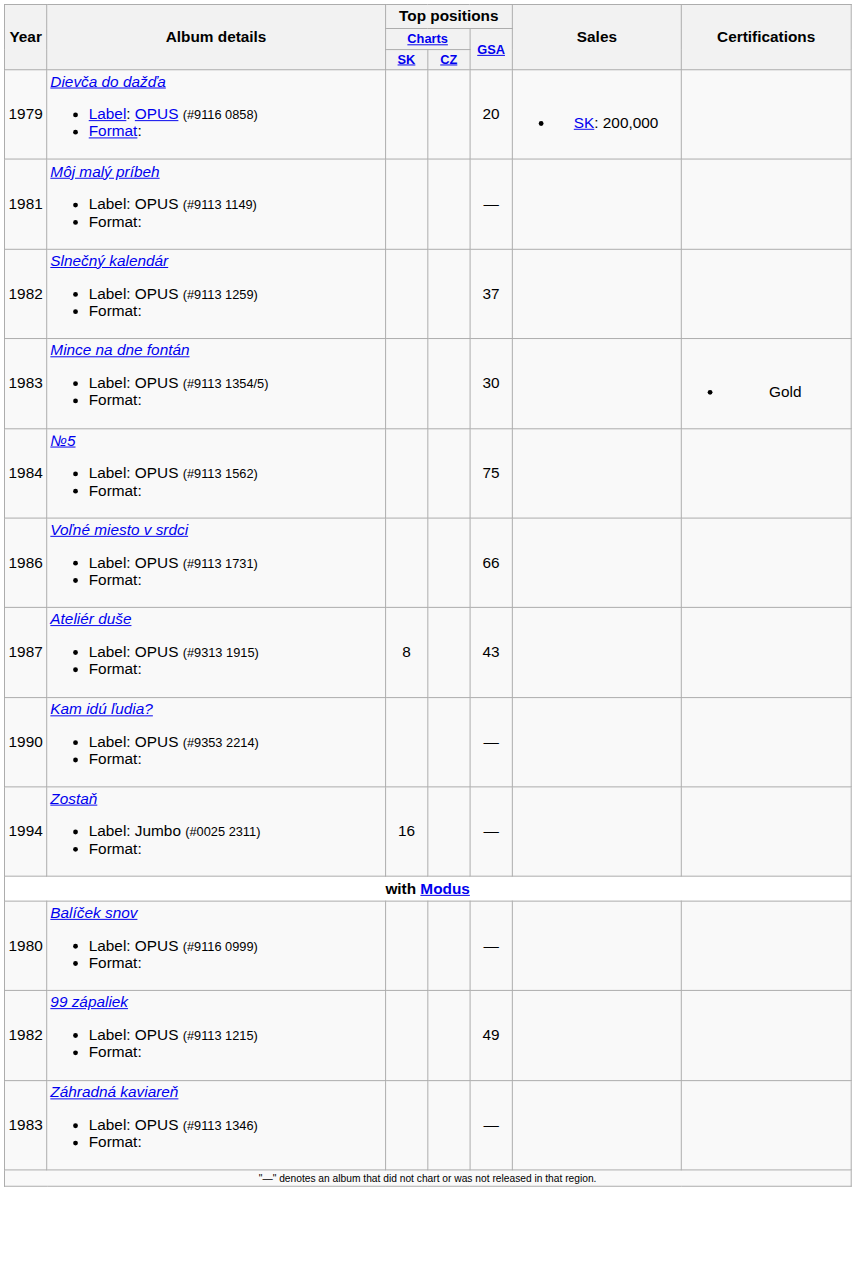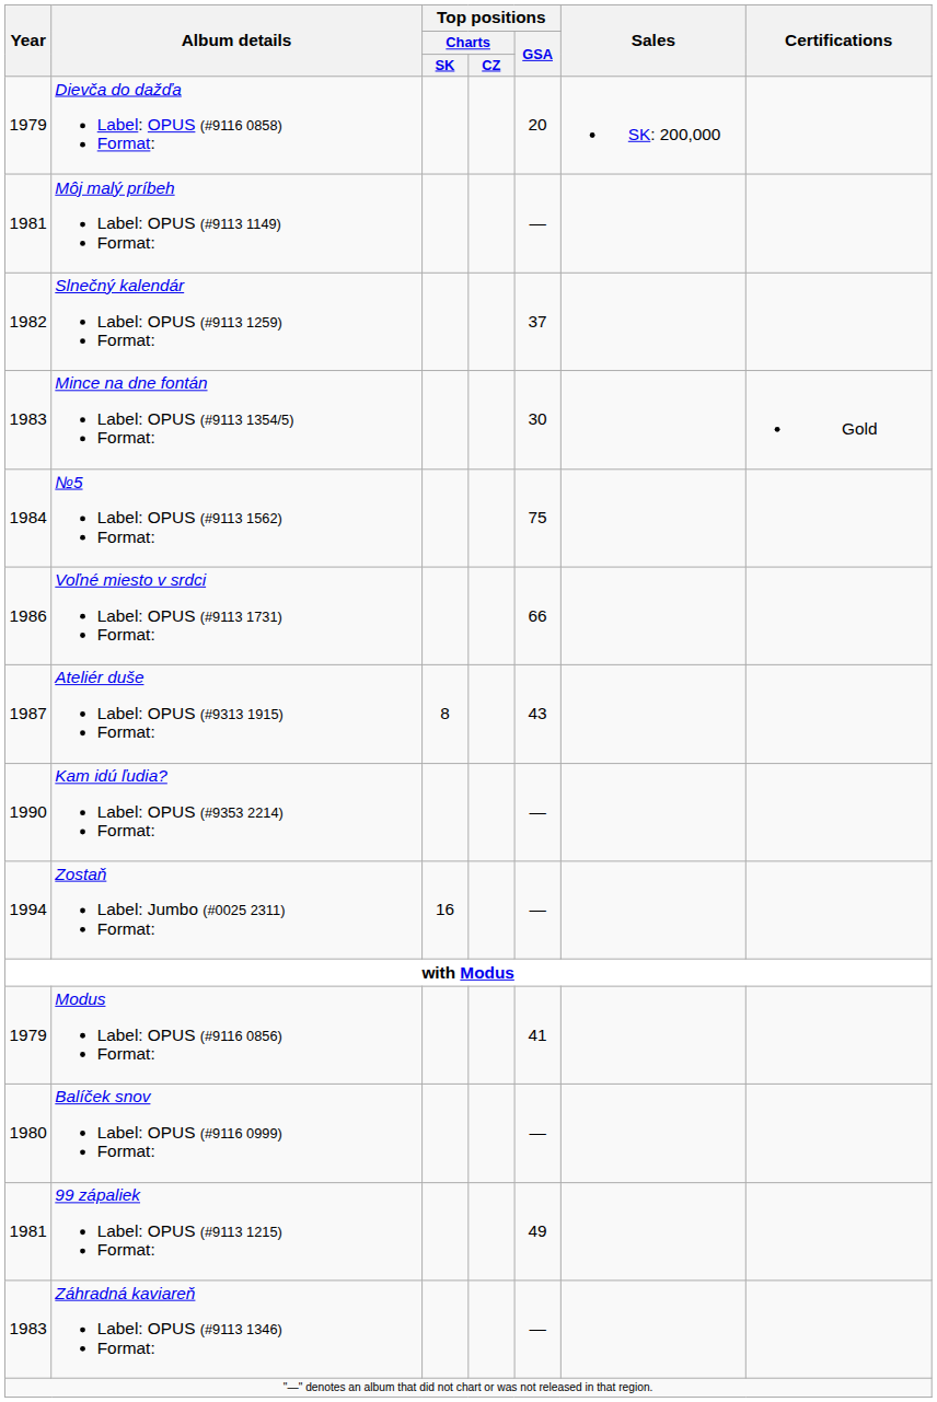 <table class=wikitable style=text-align:center>
 <tr>
 <th rowspan=3 width=5%>Year</th>
 <th rowspan=3 width=40%>Album details</th>
 <th colspan=3 width=15%>Top positions</th>
 <th rowspan=3 width=20%>Sales</th>
 <th rowspan=3 width=20%>Certifications</th>
 </tr>
 <tr style=font-size:smaller>
 <th colspan=2 width=10%><a href='#'>Charts</a></th>
 <th rowspan=2 width=5%><a href='#'>GSA</a><br></th>
 </tr>
 <tr style=font-size:smaller>
 <th width=5%><a href='#'>SK</a></th>
 <th width=5%><a href='#'>CZ</a></th>
 </tr>
 <tr>
 <td>1979</td>
 <td style=text-align:left><em><a href='#'>Dievča do dažďa</a></em><br><ul><li><a href='#'>Label</a>: <a href='#'>OPUS</a> <small>(#9116 0858)</small></li><li><a href='#'>Format</a>: </li></ul></td>
 <td></td>
 <td></td>
 <td>20</td>
 <td><br><ul><li><a href='#'>SK</a>: 200,000</li></ul></td>
 <td></td>
 </tr>
 <tr>
 <td>1981</td>
 <td style=text-align:left><em><a href='#'>Môj malý príbeh</a></em><br><ul><li>Label: OPUS <small>(#9113 1149)</small></li><li>Format: </li></ul></td>
 <td></td>
 <td></td>
 <td>—</td>
 <td></td>
 <td></td>
 </tr>
 <tr>
 <td>1982</td>
 <td style=text-align:left><em><a href='#'>Slnečný kalendár</a></em><br><ul><li>Label: OPUS <small>(#9113 1259)</small></li><li>Format: </li></ul></td>
 <td></td>
 <td></td>
 <td>37</td>
 <td></td>
 <td></td>
 </tr>
 <tr>
 <td>1983</td>
 <td style=text-align:left><em><a href='#'>Mince na dne fontán</a></em><br><ul><li>Label: OPUS <small>(#9113 1354/5)</small></li><li>Format: </li></ul></td>
 <td></td>
 <td></td>
 <td>30</td>
 <td></td>
 <td><br><ul><li>Gold</li></ul></td>
 </tr>
 <tr>
 <td>1984</td>
 <td style=text-align:left><em><a href='#'>№5</a></em><br><ul><li>Label: OPUS <small>(#9113 1562)</small></li><li>Format: </li></ul></td>
 <td></td>
 <td></td>
 <td>75</td>
 <td></td>
 <td></td>
 </tr>
 <tr>
 <td>1986</td>
 <td style=text-align:left><em><a href='#'>Voľné miesto v srdci</a></em><br><ul><li>Label: OPUS <small>(#9113 1731)</small></li><li>Format: </li></ul></td>
 <td></td>
 <td></td>
 <td>66</td>
 <td></td>
 <td></td>
 </tr>
 <tr>
 <td>1987</td>
 <td style=text-align:left><em><a href='#'>Ateliér duše</a></em><br><ul><li>Label: OPUS <small>(#9313 1915)</small></li><li>Format: </li></ul></td>
 <td>8</td>
 <td></td>
 <td>43</td>
 <td></td>
 <td></td>
 </tr>
 <tr>
 <td>1990</td>
 <td style=text-align:left><em><a href='#'>Kam idú ľudia?</a></em><br><ul><li>Label: OPUS <small>(#9353 2214)</small></li><li>Format: </li></ul></td>
 <td></td>
 <td></td>
 <td>—</td>
 <td></td>
 <td></td>
 </tr>
 <tr>
 <td>1994</td>
 <td style=text-align:left><em><a href='#'>Zostaň</a></em><br><ul><li>Label: Jumbo <small>(#0025 2311)</small></li><li>Format: </li></ul></td>
 <td>16</td>
 <td></td>
 <td>—</td>
 <td></td>
 <td></td>
 </tr>
 <tr>
 <th colspan=7 style=background:white width=100%>with <a href='#'>Modus</a></th>
 </tr>
 <tr>
+<td>1979</td>
+<td style=text-align:left><em><a href='#'>Modus</a></em><br><ul><li>Label: OPUS <small>(#9116 0856)</small></li><li>Format: </li></ul></td>
+<td></td>
+<td></td>
+<td>41</td>
+<td></td>
+<td></td>
+</tr>
+<tr>
 <td>1980</td>
 <td style=text-align:left><em><a href='#'>Balíček snov</a></em><br><ul><li>Label: OPUS <small>(#9116 0999)</small></li><li>Format: </li></ul></td>
 <td></td>
 <td></td>
 <td>—</td>
 <td></td>
 <td></td>
 </tr>
 <tr>
-<td>1982</td>
+<td>1981</td>
 <td style=text-align:left><em><a href='#'>99 zápaliek</a></em><br><ul><li>Label: OPUS <small>(#9113 1215)</small></li><li>Format: </li></ul></td>
 <td></td>
 <td></td>
 <td>49</td>
 <td></td>
 <td></td>
 </tr>
 <tr>
 <td>1983</td>
 <td style=text-align:left><em><a href='#'>Záhradná kaviareň</a></em><br><ul><li>Label: OPUS <small>(#9113 1346)</small></li><li>Format: </li></ul></td>
 <td></td>
 <td></td>
 <td>—</td>
 <td></td>
 <td></td>
 </tr>
 <tr>
 <td colspan=7 style=font-size:8pt width=100%>"—" denotes an album that did not chart or was not released in that region.</td>
 </tr>
 </table>
